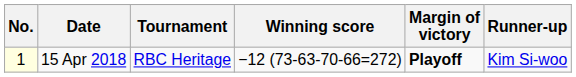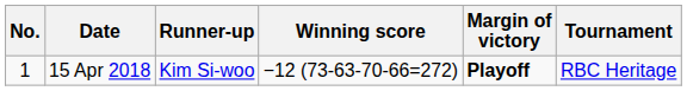 <table class="wikitable" style="font-size:95%;">
 <tr>
 <th>No.</th>
 <th>Date</th>
-<th>Tournament</th>
+<th>Runner-up</th>
 <th>Winning score</th>
 <th>Margin of<br>victory</th>
-<th>Runner-up</th>
+<th>Tournament</th>
 </tr>
 <tr>
-<td align=center style="background: lightyellow;">1</td>
+<td align=center>1</td>
 <td align=right>15 Apr <a href='#'>2018</a></td>
-<td><a href='#'>RBC Heritage</a></td>
+<td> <a href='#'>Kim Si-woo</a></td>
 <td>−12 (73-63-70-66=272)</td>
 <td><strong>Playoff</strong></td>
-<td> <a href='#'>Kim Si-woo</a></td>
+<td><a href='#'>RBC Heritage</a></td>
 </tr>
 </table>
